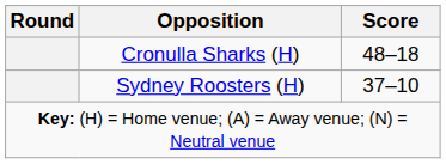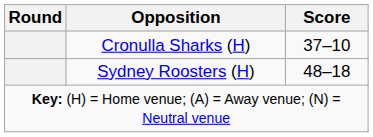 <table class="wikitable plainrowheaders" style="text-align:center;margin:0">
 <tr>
 <th scope="col" style="width:25px">Round</th>
 <th scope="col" style="width:200px">Opposition</th>
 <th scope="col" style="width:70px">Score</th>
 </tr>
 <tr>
 <th scope="row" style="text-align:center"></th>
 <td><a href='#'>Cronulla Sharks</a> (<a href='#'>H</a>)</td>
-<td>48–18</td>
+<td>37–10</td>
 </tr>
 <tr>
 <th scope="row" style="text-align:center"></th>
 <td><a href='#'>Sydney Roosters</a> (<a href='#'>H</a>)</td>
-<td>37–10</td>
+<td>48–18</td>
 </tr>
 <tr>
 <td colspan="3"><small><strong>Key:</strong> (H) = Home venue; (A) = Away venue; (N) = <a href='#'>Neutral venue</a></small></td>
 </tr>
 </table>
